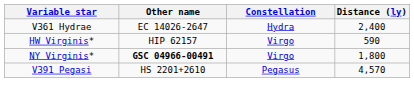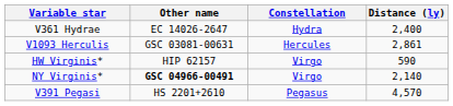 <table class="wikitable" style="text-align:center">
 <tr>
 <th width="160px"><a href='#'>Variable star</a></th>
 <th width="150px">Other name</th>
 <th width="150px"><a href='#'>Constellation</a></th>
 <th>Distance (<a href='#'>ly</a>)</th>
 </tr>
 <tr>
 <td>V361 Hydrae</td>
 <td>EC 14026-2647</td>
 <td><a href='#'>Hydra</a></td>
 <td>2,400</td>
 </tr>
 <tr>
+<td><a href='#'>V1093 Herculis</a></td>
+<td>GSC 03081-00631</td>
+<td><a href='#'>Hercules</a></td>
+<td>2,861</td>
+</tr>
+<tr>
 <td><a href='#'>HW Virginis</a>*</td>
 <td>HIP 62157</td>
 <td><a href='#'>Virgo</a></td>
 <td>590</td>
 </tr>
 <tr>
 <td><a href='#'>NY Virginis</a>*</td>
 <td><strong>GSC 04966-00491</strong></td>
 <td><a href='#'>Virgo</a></td>
-<td>1,800</td>
+<td>2,140</td>
 </tr>
 <tr>
 <td><a href='#'>V391 Pegasi</a></td>
 <td>HS 2201+2610</td>
 <td><a href='#'>Pegasus</a></td>
 <td>4,570</td>
 </tr>
 </table>
